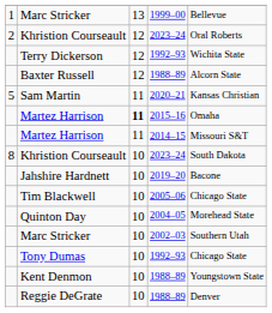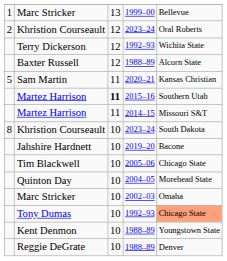 <table class="wikitable">
 <tr>
 </tr>
 <tr>
 <td>1</td>
 <td>Marc Stricker</td>
 <td>13</td>
 <td style="font-size:80%;"><a href='#'>1999–00</a></td>
 <td style="font-size:80%;">Bellevue</td>
 </tr>
 <tr>
 <td>2</td>
 <td>Khristion Courseault</td>
 <td>12</td>
 <td style="font-size:80%;"><a href='#'>2023–24</a></td>
 <td style="font-size:80%;">Oral Roberts</td>
 </tr>
 <tr>
 <td></td>
 <td>Terry Dickerson</td>
 <td>12</td>
 <td style="font-size:80%;"><a href='#'>1992–93</a></td>
 <td style="font-size:80%;">Wichita State</td>
 </tr>
 <tr>
 <td></td>
 <td>Baxter Russell</td>
 <td>12</td>
 <td style="font-size:80%;"><a href='#'>1988–89</a></td>
 <td style="font-size:80%;">Alcorn State</td>
 </tr>
 <tr>
 <td>5</td>
 <td>Sam Martin</td>
 <td>11</td>
 <td style="font-size:80%;"><a href='#'>2020–21</a></td>
 <td style="font-size:80%;">Kansas Christian</td>
 </tr>
 <tr>
 <td></td>
 <td><a href='#'>Martez Harrison</a></td>
 <td><strong>11</strong></td>
 <td style="font-size:80%;"><a href='#'>2015–16</a></td>
-<td style="font-size:80%;">Omaha</td>
+<td style="font-size:80%;">Southern Utah</td>
 </tr>
 <tr>
 <td></td>
 <td><a href='#'>Martez Harrison</a></td>
 <td>11</td>
 <td style="font-size:80%;"><a href='#'>2014–15</a></td>
 <td style="font-size:80%;">Missouri S&T</td>
 </tr>
 <tr>
 <td>8</td>
 <td>Khristion Courseault</td>
 <td>10</td>
 <td style="font-size:80%;"><a href='#'>2023–24</a></td>
 <td style="font-size:80%;">South Dakota</td>
 </tr>
 <tr>
 <td></td>
 <td>Jahshire Hardnett</td>
 <td>10</td>
 <td style="font-size:80%;"><a href='#'>2019–20</a></td>
 <td style="font-size:80%;">Bacone</td>
 </tr>
 <tr>
 <td></td>
 <td>Tim Blackwell</td>
 <td>10</td>
 <td style="font-size:80%;"><a href='#'>2005–06</a></td>
 <td style="font-size:80%;">Chicago State</td>
 </tr>
 <tr>
 <td></td>
 <td>Quinton Day</td>
 <td>10</td>
 <td style="font-size:80%;"><a href='#'>2004–05</a></td>
 <td style="font-size:80%;">Morehead State</td>
 </tr>
 <tr>
 <td></td>
 <td>Marc Stricker</td>
 <td>10</td>
 <td style="font-size:80%;"><a href='#'>2002–03</a></td>
-<td style="font-size:80%;">Southern Utah</td>
+<td style="font-size:80%;">Omaha</td>
 </tr>
 <tr>
 <td></td>
 <td><a href='#'>Tony Dumas</a></td>
 <td>10</td>
 <td style="font-size:80%;"><a href='#'>1992–93</a></td>
-<td style="font-size:80%;">Chicago State</td>
+<td style="background: lightsalmon; font-size:80%;">Chicago State</td>
 </tr>
 <tr>
 <td></td>
 <td>Kent Denmon</td>
 <td>10</td>
 <td style="font-size:80%;"><a href='#'>1988–89</a></td>
 <td style="font-size:80%;">Youngstown State</td>
 </tr>
 <tr>
 <td></td>
 <td>Reggie DeGrate</td>
 <td>10</td>
 <td style="font-size:80%;"><a href='#'>1988–89</a></td>
 <td style="font-size:80%;">Denver</td>
 </tr>
 </table>
